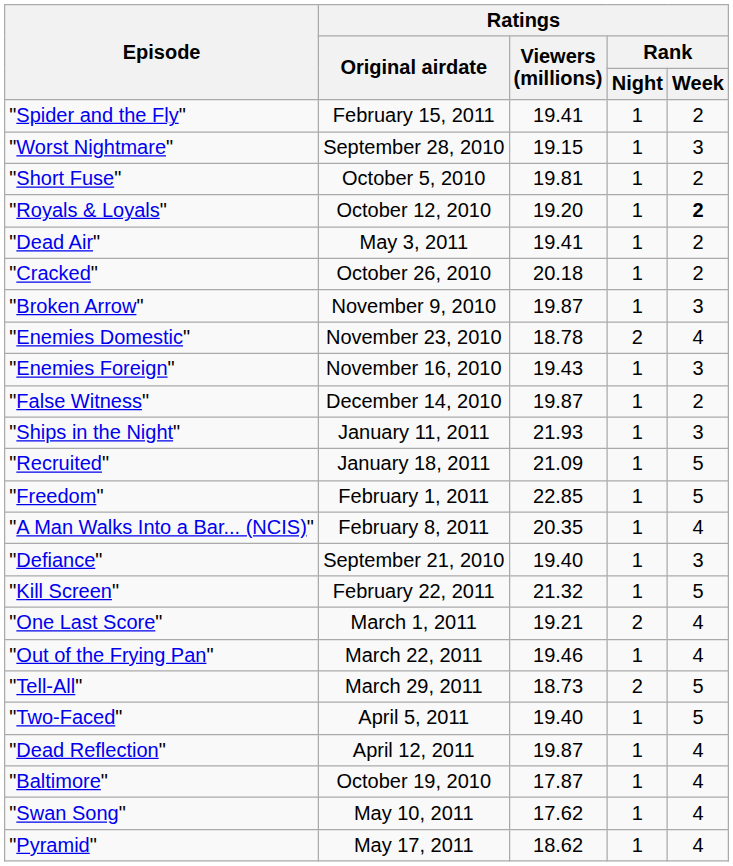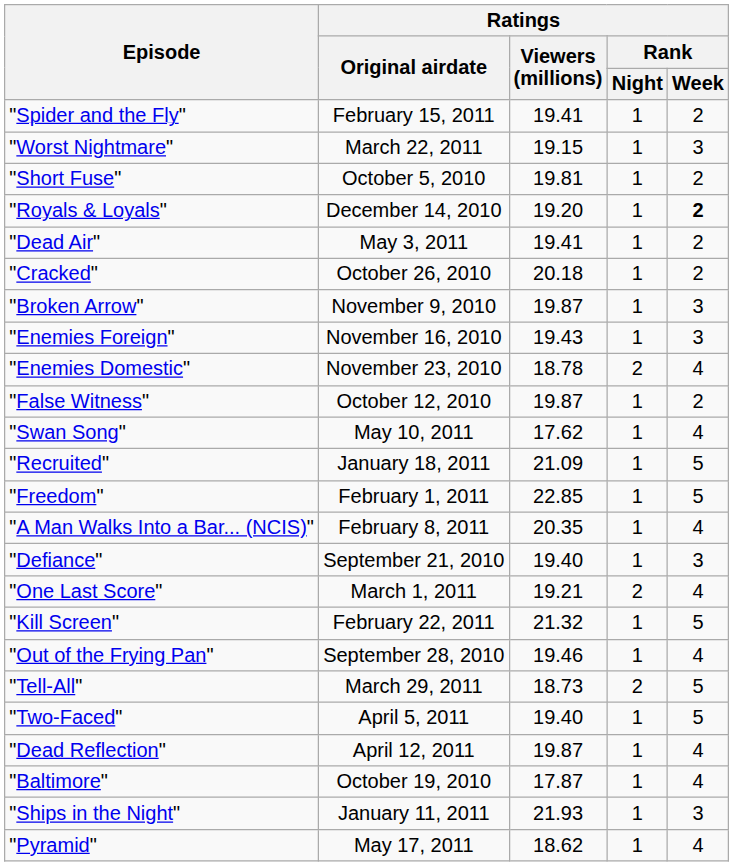 <table class="wikitable plainrowheaders" style="text-align:center;">
 <tr>
 <th scope="col" rowspan="3">Episode</th>
 <th scope="col" colspan="4">Ratings</th>
 </tr>
 <tr>
 <th scope="col" rowspan="2">Original airdate</th>
 <th scope="col" rowspan="2">Viewers<br>(millions)</th>
 <th scope="col" colspan="2">Rank</th>
 </tr>
 <tr>
 <th scope="col">Night</th>
 <th scope="col">Week</th>
 </tr>
 <tr>
 <td scope="row" style="text-align:left;">"<a href='#'>Spider and the Fly</a>"</td>
 <td>February 15, 2011</td>
 <td>19.41</td>
 <td>1</td>
 <td>2</td>
 </tr>
 <tr>
 <td scope="row" style="text-align:left;">"<a href='#'>Worst Nightmare</a>"</td>
-<td>September 28, 2010</td>
+<td>March 22, 2011</td>
 <td>19.15</td>
 <td>1</td>
 <td>3</td>
 </tr>
 <tr>
 <td scope="row" style="text-align:left;">"<a href='#'>Short Fuse</a>"</td>
 <td>October 5, 2010</td>
 <td>19.81</td>
 <td>1</td>
 <td>2</td>
 </tr>
 <tr>
 <td scope="row" style="text-align:left;">"<a href='#'>Royals & Loyals</a>"</td>
-<td>October 12, 2010</td>
+<td>December 14, 2010</td>
 <td>19.20</td>
 <td>1</td>
 <td><strong>2</strong></td>
 </tr>
 <tr>
 <td scope="row" style="text-align:left;">"<a href='#'>Dead Air</a>"</td>
 <td>May 3, 2011</td>
 <td>19.41</td>
 <td>1</td>
 <td>2</td>
 </tr>
 <tr>
 <td scope="row" style="text-align:left;">"<a href='#'>Cracked</a>"</td>
 <td>October 26, 2010</td>
 <td>20.18</td>
 <td>1</td>
 <td>2</td>
 </tr>
 <tr>
 <td scope="row" style="text-align:left;">"<a href='#'>Broken Arrow</a>"</td>
 <td>November 9, 2010</td>
 <td>19.87</td>
 <td>1</td>
 <td>3</td>
 </tr>
 <tr>
+<td scope="row" style="text-align:left;">"<a href='#'>Enemies Foreign</a>"</td>
+<td>November 16, 2010</td>
+<td>19.43</td>
+<td>1</td>
+<td>3</td>
+</tr>
+<tr>
 <td scope="row" style="text-align:left;">"<a href='#'>Enemies Domestic</a>"</td>
 <td>November 23, 2010</td>
 <td>18.78</td>
 <td>2</td>
 <td>4</td>
 </tr>
 <tr>
-<td scope="row" style="text-align:left;">"<a href='#'>Enemies Foreign</a>"</td>
-<td>November 16, 2010</td>
-<td>19.43</td>
-<td>1</td>
-<td>3</td>
-</tr>
-<tr>
 <td scope="row" style="text-align:left;">"<a href='#'>False Witness</a>"</td>
-<td>December 14, 2010</td>
+<td>October 12, 2010</td>
 <td>19.87</td>
 <td>1</td>
 <td>2</td>
 </tr>
 <tr>
-<td scope="row" style="text-align:left;">"<a href='#'>Ships in the Night</a>"</td>
-<td>January 11, 2011</td>
-<td>21.93</td>
+<td scope="row" style="text-align:left;">"<a href='#'>Swan Song</a>"</td>
+<td>May 10, 2011</td>
+<td>17.62</td>
 <td>1</td>
-<td>3</td>
+<td>4</td>
 </tr>
 <tr>
 <td scope="row" style="text-align:left;">"<a href='#'>Recruited</a>"</td>
 <td>January 18, 2011</td>
 <td>21.09</td>
 <td>1</td>
 <td>5</td>
 </tr>
 <tr>
 <td scope="row" style="text-align:left;">"<a href='#'>Freedom</a>"</td>
 <td>February 1, 2011</td>
 <td>22.85</td>
 <td>1</td>
 <td>5</td>
 </tr>
 <tr>
 <td scope="row" style="text-align:left;">"<a href='#'>A Man Walks Into a Bar... (NCIS)</a>"</td>
 <td>February 8, 2011</td>
 <td>20.35</td>
 <td>1</td>
 <td>4</td>
 </tr>
 <tr>
 <td scope="row" style="text-align:left;">"<a href='#'>Defiance</a>"</td>
 <td>September 21, 2010</td>
 <td>19.40</td>
 <td>1</td>
 <td>3</td>
 </tr>
 <tr>
+<td scope="row" style="text-align:left;">"<a href='#'>One Last Score</a>"</td>
+<td>March 1, 2011</td>
+<td>19.21</td>
+<td>2</td>
+<td>4</td>
+</tr>
+<tr>
 <td scope="row" style="text-align:left;">"<a href='#'>Kill Screen</a>"</td>
 <td>February 22, 2011</td>
 <td>21.32</td>
 <td>1</td>
 <td>5</td>
 </tr>
 <tr>
-<td scope="row" style="text-align:left;">"<a href='#'>One Last Score</a>"</td>
-<td>March 1, 2011</td>
-<td>19.21</td>
-<td>2</td>
-<td>4</td>
-</tr>
-<tr>
 <td scope="row" style="text-align:left;">"<a href='#'>Out of the Frying Pan</a>"</td>
-<td>March 22, 2011</td>
+<td>September 28, 2010</td>
 <td>19.46</td>
 <td>1</td>
 <td>4</td>
 </tr>
 <tr>
 <td scope="row" style="text-align:left;">"<a href='#'>Tell-All</a>"</td>
 <td>March 29, 2011</td>
 <td>18.73</td>
 <td>2</td>
 <td>5</td>
 </tr>
 <tr>
 <td scope="row" style="text-align:left;">"<a href='#'>Two-Faced</a>"</td>
 <td>April 5, 2011</td>
 <td>19.40</td>
 <td>1</td>
 <td>5</td>
 </tr>
 <tr>
 <td scope="row" style="text-align:left;">"<a href='#'>Dead Reflection</a>"</td>
 <td>April 12, 2011</td>
 <td>19.87</td>
 <td>1</td>
 <td>4</td>
 </tr>
 <tr>
 <td scope="row" style="text-align:left;">"<a href='#'>Baltimore</a>"</td>
 <td>October 19, 2010</td>
 <td>17.87</td>
 <td>1</td>
 <td>4</td>
 </tr>
 <tr>
-<td scope="row" style="text-align:left;">"<a href='#'>Swan Song</a>"</td>
-<td>May 10, 2011</td>
-<td>17.62</td>
+<td scope="row" style="text-align:left;">"<a href='#'>Ships in the Night</a>"</td>
+<td>January 11, 2011</td>
+<td>21.93</td>
 <td>1</td>
-<td>4</td>
+<td>3</td>
 </tr>
 <tr>
 <td scope="row" style="text-align:left;">"<a href='#'>Pyramid</a>"</td>
 <td>May 17, 2011</td>
 <td>18.62</td>
 <td>1</td>
 <td>4</td>
 </tr>
 </table>
